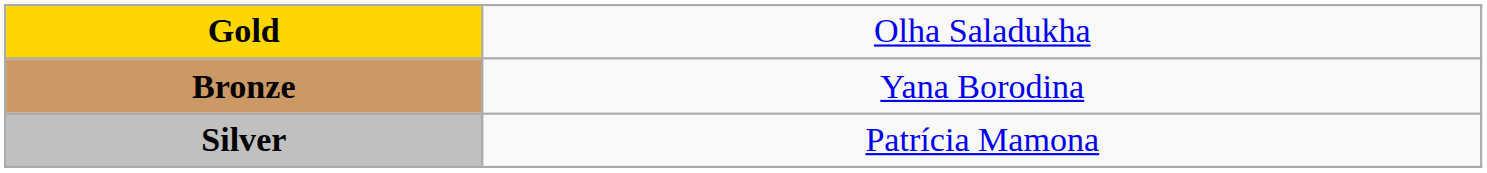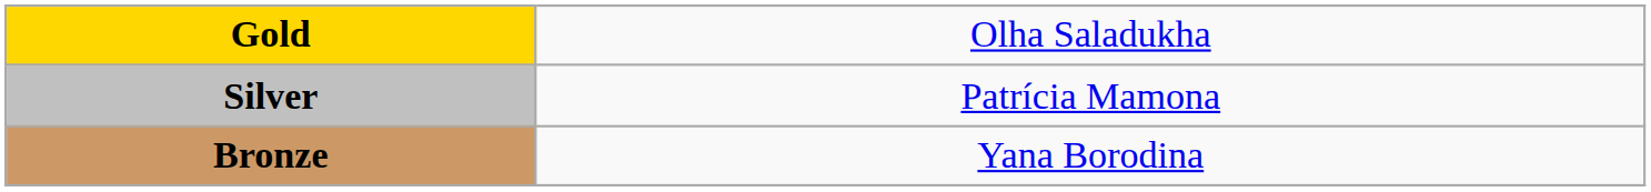 <table class="wikitable" style=" text-align:center; " width="35%">
 <tr>
 <td bgcolor="gold"><strong>Gold</strong></td>
 <td><a href='#'>Olha Saladukha</a><br><small><em></em></small></td>
 </tr>
 <tr>
+<td bgcolor="silver"><strong>Silver</strong></td>
+<td><a href='#'>Patrícia Mamona</a><br><small><em></em></small></td>
+</tr>
+<tr>
 <td bgcolor="CC9966"><strong>Bronze</strong></td>
 <td><a href='#'>Yana Borodina</a><br><small><em></em></small></td>
 </tr>
-<tr>
-<td bgcolor="silver"><strong>Silver</strong></td>
-<td><a href='#'>Patrícia Mamona</a><br><small><em></em></small></td>
-</tr>
 </table>
